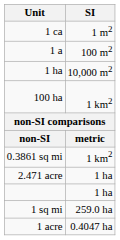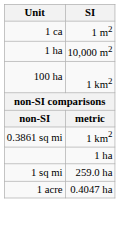 <table class="wikitable" style="float:right; padding:0 0 2em 3em; margin: .56em 0 0 .8em;">
 <tr>
 <th>Unit</th>
 <th>SI</th>
 </tr>
 <tr style="text-align:right;">
 <td>1 ca</td>
 <td>1 m<sup>2</sup></td>
-</tr>
-<tr style="text-align:right;">
-<td>1 a</td>
-<td>100 m<sup>2</sup></td>
 </tr>
 <tr style="text-align:right;">
 <td>1 ha</td>
 <td>10,000 m<sup>2</sup></td>
 </tr>
 <tr style="text-align:right;">
 <td>100 ha</td>
 <td><br>1 km<sup>2</sup></td>
 </tr>
 <tr>
 <th colspan="2">non-SI comparisons</th>
 </tr>
 <tr>
 <th>non-SI</th>
 <th>metric</th>
 </tr>
 <tr style="text-align:right;">
 <td>0.3861 sq mi</td>
 <td>1 km<sup>2</sup></td>
 </tr>
 <tr style="text-align:right;">
-<td>2.471 acre</td>
-<td>1 ha</td>
-</tr>
-<tr style="text-align:right;">
 <td></td>
 <td>1 ha</td>
 </tr>
 <tr style="text-align:right;">
 <td>1 sq mi</td>
 <td>259.0 ha</td>
 </tr>
 <tr style="text-align:right;">
 <td>1 acre</td>
 <td>0.4047 ha</td>
 </tr>
 </table>
